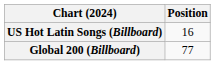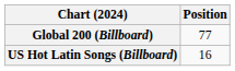 <table class="wikitable sortable plainrowheaders" style="text-align:center">
 <tr>
 <th scope="col">Chart (2024)</th>
 <th scope="col">Position</th>
 </tr>
 <tr>
+<th scope="row">Global 200 (<em>Billboard</em>)</th>
+<td>77</td>
+</tr>
+<tr>
 <th scope="row">US Hot Latin Songs (<em>Billboard</em>)</th>
 <td>16</td>
 </tr>
-<tr>
-<th scope="row">Global 200 (<em>Billboard</em>)</th>
-<td>77</td>
-</tr>
 </table>
